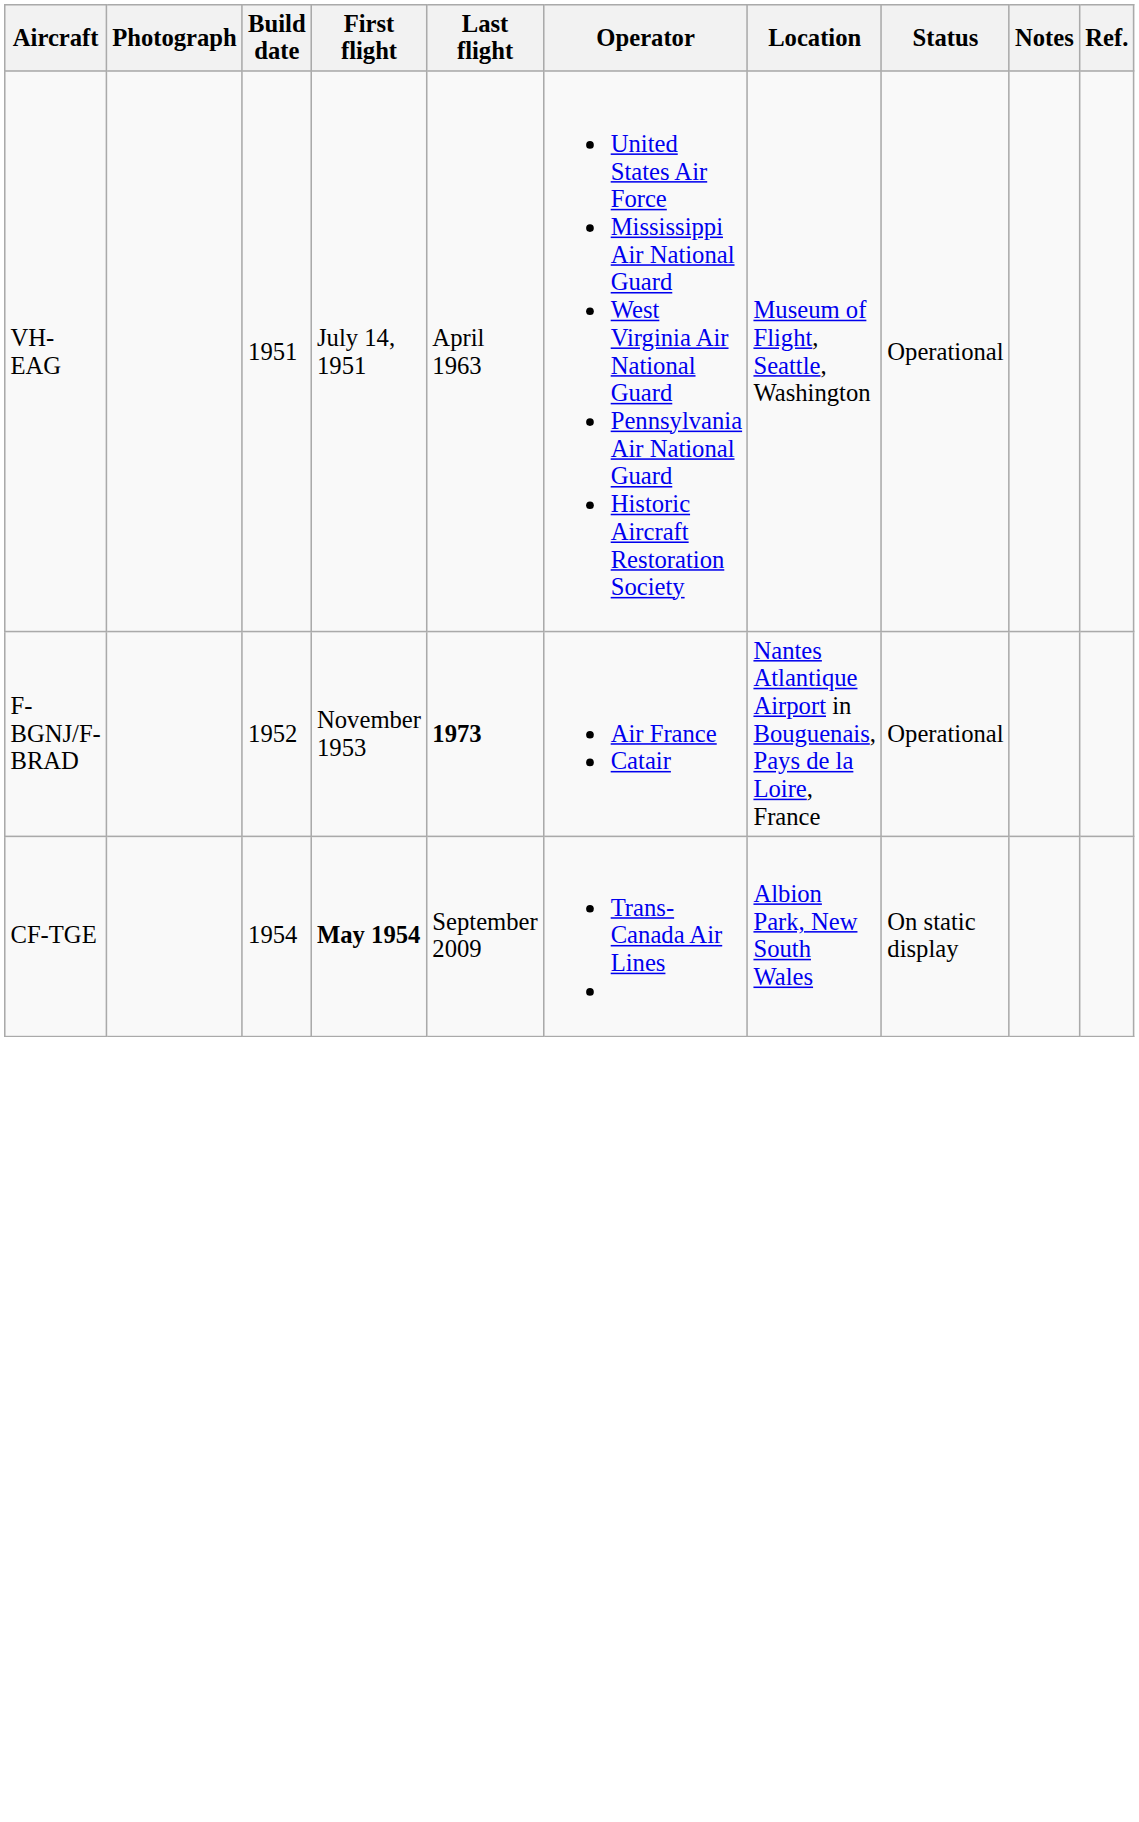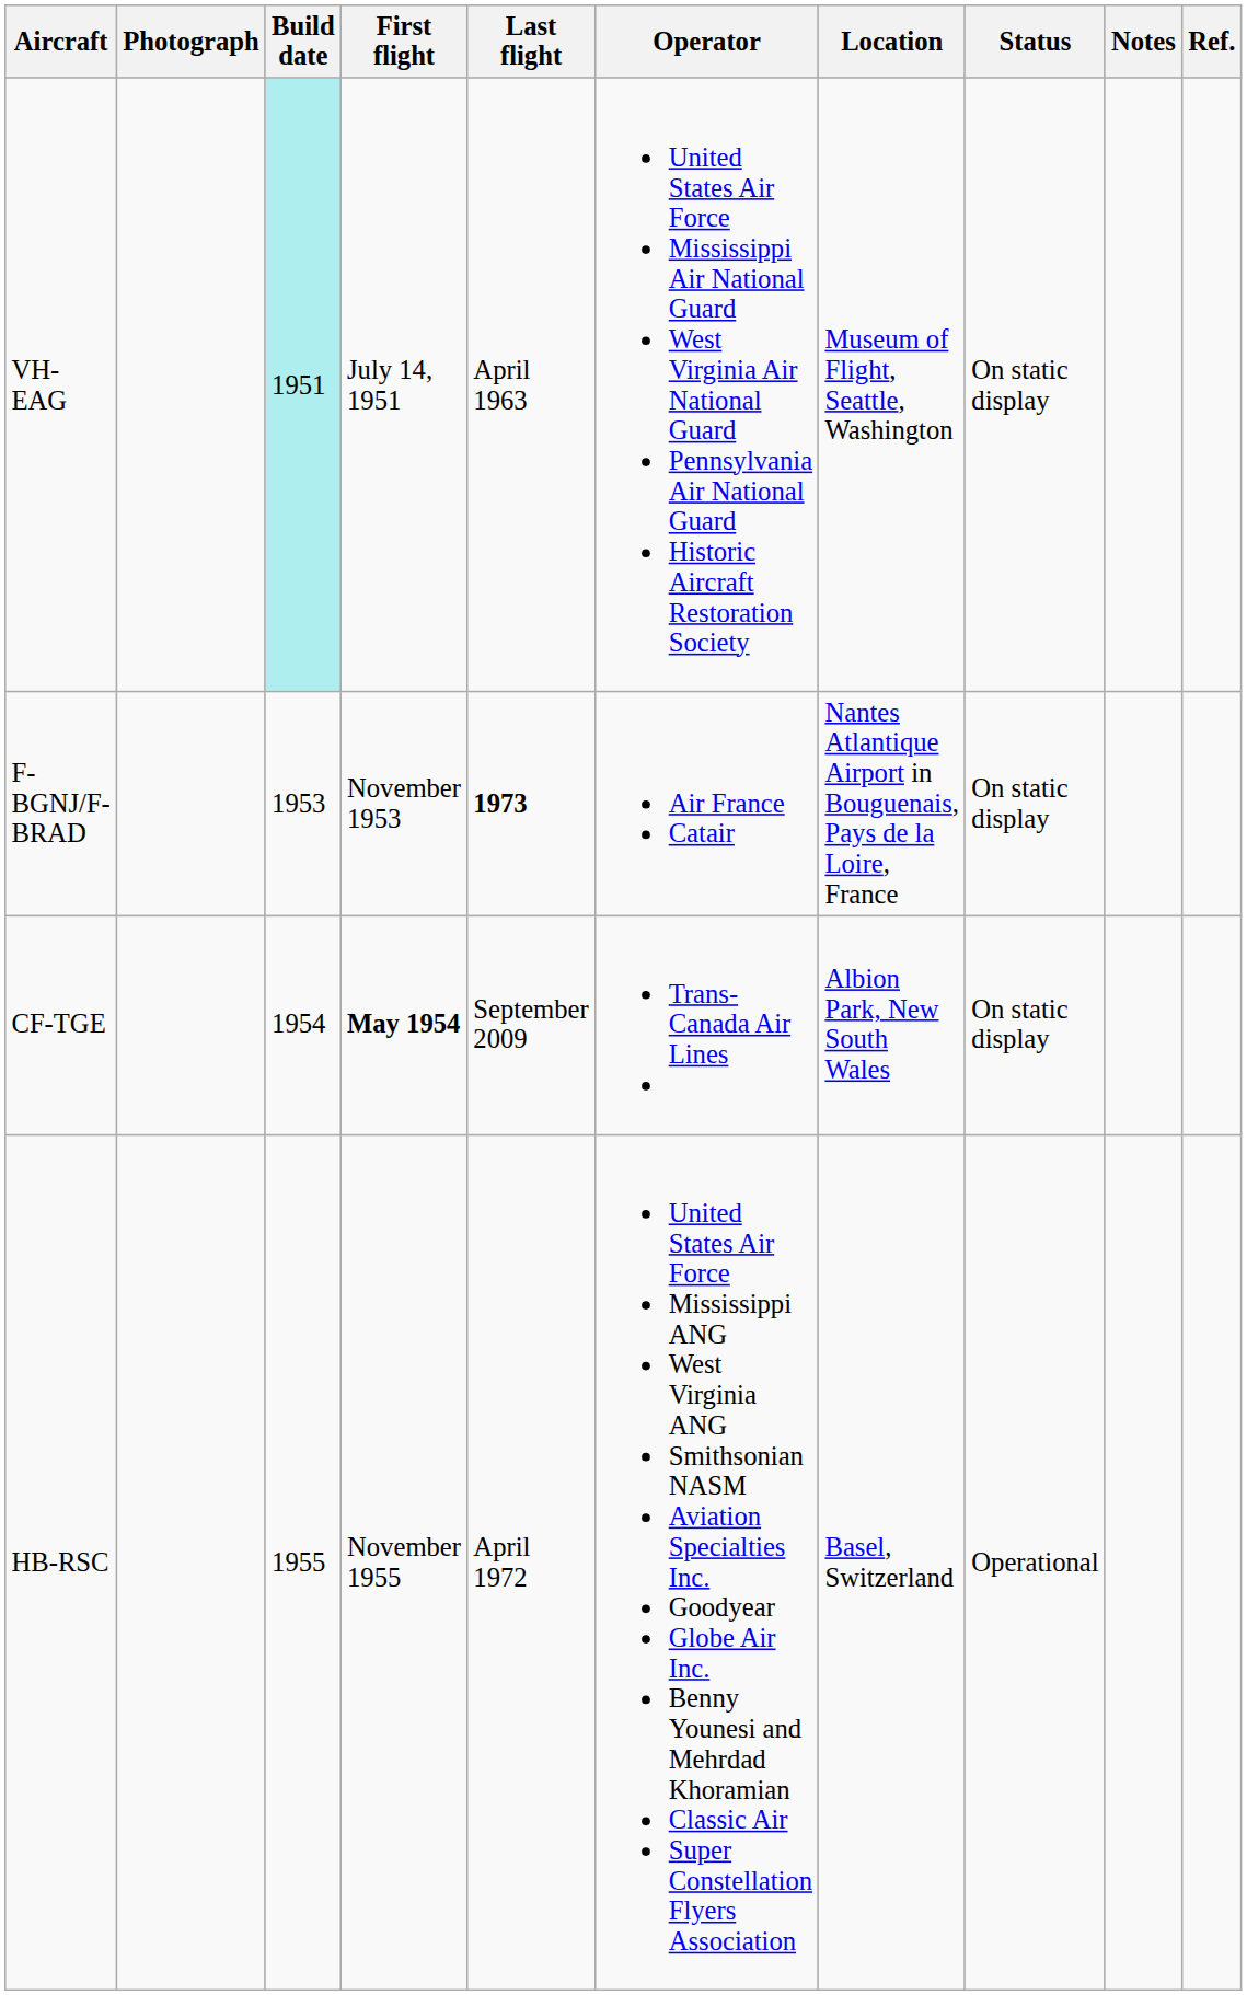 <table class="wikitable">
 <tr>
 <th>Aircraft</th>
 <th>Photograph</th>
 <th>Build date</th>
 <th>First flight</th>
 <th>Last flight</th>
 <th>Operator</th>
 <th>Location</th>
 <th>Status</th>
 <th>Notes</th>
 <th>Ref.</th>
 </tr>
 <tr>
 <td>VH-EAG</td>
 <td></td>
-<td>1951</td>
+<td style="background: paleturquoise;">1951</td>
 <td>July 14, 1951</td>
 <td>April 1963</td>
 <td><br><ul><li><a href='#'>United States Air Force</a></li><li><a href='#'>Mississippi Air National Guard</a></li><li><a href='#'>West Virginia Air National Guard</a></li><li><a href='#'>Pennsylvania Air National Guard</a></li><li><a href='#'>Historic Aircraft Restoration Society</a></li></ul></td>
 <td><a href='#'>Museum of Flight</a>, <a href='#'>Seattle</a>, Washington</td>
-<td>Operational</td>
+<td>On static display</td>
 <td></td>
 <td></td>
 </tr>
 <tr>
 <td>F-BGNJ/F-BRAD</td>
 <td></td>
-<td>1952</td>
+<td>1953</td>
 <td>November 1953</td>
 <td><strong>1973</strong></td>
 <td><br><ul><li><a href='#'>Air France</a></li><li><a href='#'>Catair</a></li></ul></td>
 <td><a href='#'>Nantes Atlantique Airport</a> in <a href='#'>Bouguenais</a>, <a href='#'>Pays de la Loire</a>, France</td>
-<td>Operational</td>
+<td>On static display</td>
 <td></td>
 <td></td>
 </tr>
 <tr>
 <td>CF-TGE</td>
 <td></td>
 <td>1954</td>
 <td><strong>May 1954</strong></td>
 <td>September 2009</td>
 <td><br><ul><li><a href='#'>Trans-Canada Air Lines</a></li><li></li></ul></td>
 <td><a href='#'>Albion Park, New South Wales</a></td>
 <td>On static display</td>
 <td></td>
 <td></td>
 </tr>
+<tr>
+<td>HB-RSC</td>
+<td></td>
+<td>1955</td>
+<td>November 1955</td>
+<td>April 1972</td>
+<td><br><ul><li><a href='#'>United States Air Force</a></li><li>Mississippi ANG</li><li>West Virginia ANG</li><li>Smithsonian NASM</li><li><a href='#'>Aviation Specialties Inc.</a></li><li>Goodyear</li><li><a href='#'>Globe Air Inc.</a></li><li>Benny Younesi and Mehrdad Khoramian</li><li><a href='#'>Classic Air</a></li><li><a href='#'>Super Constellation Flyers Association</a></li></ul></td>
+<td><a href='#'>Basel</a>, Switzerland</td>
+<td>Operational</td>
+<td></td>
+<td></td>
+</tr>
 </table>
